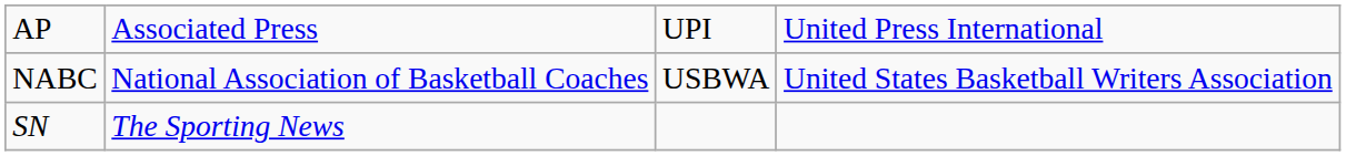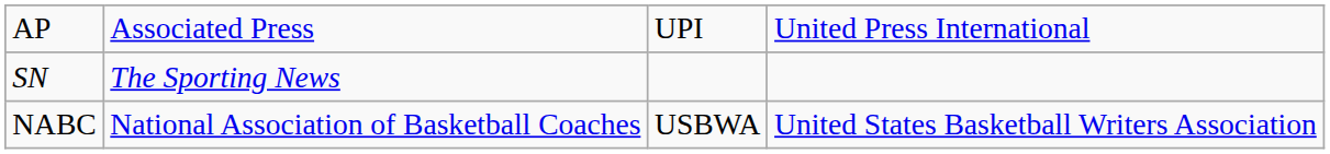 <table class="wikitable">
 <tr>
 <td>AP</td>
 <td><a href='#'>Associated Press</a></td>
 <td>UPI</td>
 <td><a href='#'>United Press International</a></td>
 </tr>
 <tr>
+<td><em>SN</em></td>
+<td><em><a href='#'>The Sporting News</a></em></td>
+<td></td>
+<td></td>
+</tr>
+<tr>
 <td>NABC</td>
 <td><a href='#'>National Association of Basketball Coaches</a></td>
 <td>USBWA</td>
 <td><a href='#'>United States Basketball Writers Association</a></td>
 </tr>
-<tr>
-<td><em>SN</em></td>
-<td><em><a href='#'>The Sporting News</a></em></td>
-<td></td>
-<td></td>
-</tr>
 </table>
